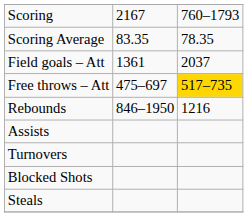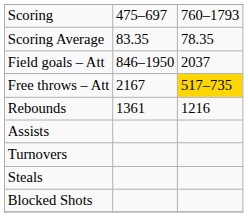 <table class="wikitable">
 <tr>
 </tr>
 <tr>
 <td>Scoring</td>
-<td>2167</td>
+<td>475–697</td>
 <td>760–1793</td>
 </tr>
 <tr>
 <td>Scoring Average</td>
 <td>83.35</td>
 <td>78.35</td>
 </tr>
 <tr>
 <td>Field goals – Att</td>
-<td>1361</td>
+<td>846–1950</td>
 <td>2037</td>
 </tr>
 <tr>
 <td>Free throws – Att</td>
-<td>475–697</td>
+<td>2167</td>
 <td style="background: gold;">517–735</td>
 </tr>
 <tr>
 <td>Rebounds</td>
-<td>846–1950</td>
+<td>1361</td>
 <td>1216</td>
 </tr>
 <tr>
 <td>Assists</td>
 <td></td>
 <td></td>
 </tr>
 <tr>
 <td>Turnovers</td>
 <td></td>
 <td></td>
 </tr>
 <tr>
-<td>Blocked Shots</td>
+<td>Steals</td>
 <td></td>
 <td></td>
 </tr>
 <tr>
-<td>Steals</td>
+<td>Blocked Shots</td>
 <td></td>
 <td></td>
 </tr>
 <tr>
 </tr>
 </table>
